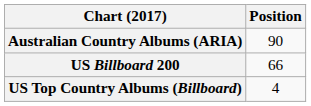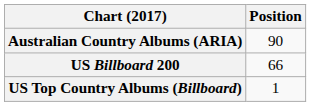 <table class="wikitable sortable plainrowheaders" style="text-align:center">
 <tr>
 <th scope="col">Chart (2017)</th>
 <th scope="col">Position</th>
 </tr>
 <tr>
 <th scope="row">Australian Country Albums (ARIA)</th>
 <td>90</td>
 </tr>
 <tr>
 <th scope="row">US <em>Billboard</em> 200</th>
 <td>66</td>
 </tr>
 <tr>
 <th scope="row">US Top Country Albums (<em>Billboard</em>)</th>
-<td>4</td>
+<td>1</td>
 </tr>
 </table>
